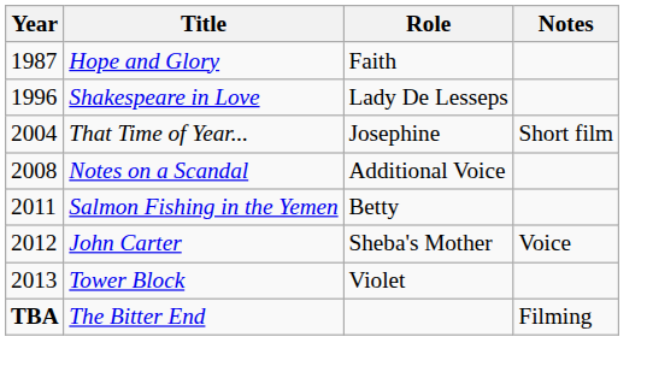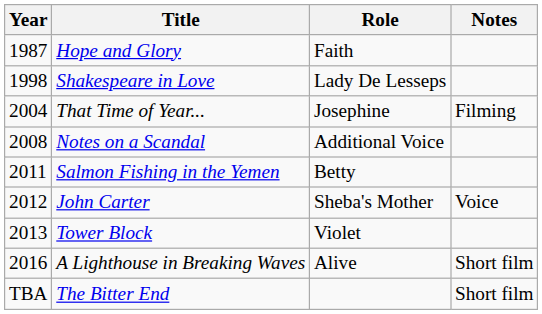 <table class="wikitable sortable">
 <tr>
 <th>Year</th>
 <th>Title</th>
 <th>Role</th>
 <th class="unsortable">Notes</th>
 </tr>
 <tr>
 <td>1987</td>
 <td><em><a href='#'>Hope and Glory</a></em></td>
 <td>Faith</td>
 <td></td>
 </tr>
 <tr>
-<td>1996</td>
+<td>1998</td>
 <td><em><a href='#'>Shakespeare in Love</a></em></td>
 <td>Lady De Lesseps</td>
 <td></td>
 </tr>
 <tr>
 <td>2004</td>
 <td><em>That Time of Year...</em></td>
 <td>Josephine</td>
-<td>Short film</td>
+<td>Filming</td>
 </tr>
 <tr>
 <td>2008</td>
 <td><em><a href='#'>Notes on a Scandal</a></em></td>
 <td>Additional Voice</td>
 <td></td>
 </tr>
 <tr>
 <td>2011</td>
 <td><em><a href='#'>Salmon Fishing in the Yemen</a></em></td>
 <td>Betty</td>
 <td></td>
 </tr>
 <tr>
 <td>2012</td>
 <td><em><a href='#'>John Carter</a></em></td>
 <td>Sheba's Mother</td>
 <td>Voice</td>
 </tr>
 <tr>
 <td>2013</td>
 <td><em><a href='#'>Tower Block</a></em></td>
 <td>Violet</td>
 <td></td>
 </tr>
 <tr>
-<td><strong>TBA</strong></td>
+<td>2016</td>
+<td><em>A Lighthouse in Breaking Waves</em></td>
+<td>Alive</td>
+<td>Short film</td>
+</tr>
+<tr>
+<td>TBA</td>
 <td><em><a href='#'>The Bitter End</a></em></td>
 <td></td>
-<td>Filming</td>
+<td>Short film</td>
 </tr>
 </table>
